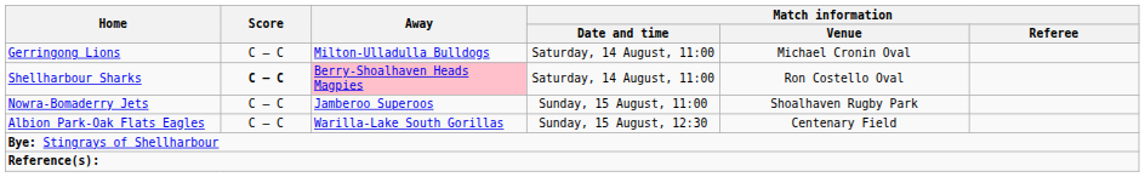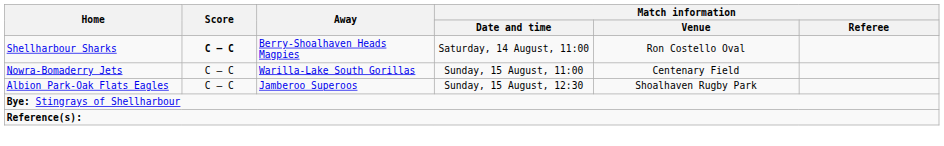 <table class="wikitable" width="100% text-align:center;">
 <tr>
 <th rowspan="2" width="19%">Home</th>
 <th rowspan="2" width="8%">Score</th>
 <th rowspan="2" width="19%">Away</th>
 <th colspan="3">Match information</th>
 </tr>
 <tr bgcolor="#CCCCCC">
 <th width="17%">Date and time</th>
 <th width="22%">Venue</th>
 <th>Referee</th>
 </tr>
 <tr>
-<td> <a href='#'>Gerringong Lions</a></td>
-<td style="text-align:center;">C – C</td>
-<td> <a href='#'>Milton-Ulladulla Bulldogs</a></td>
-<td style="text-align:center;">Saturday, 14 August, 11:00</td>
-<td style="text-align:center;">Michael Cronin Oval</td>
-<td style="text-align:center;"></td>
-</tr>
-<tr>
 <td> <a href='#'>Shellharbour Sharks</a></td>
 <td style="text-align:center;"><strong>C – C</strong></td>
-<td style="background: pink;"> <a href='#'>Berry-Shoalhaven Heads Magpies</a></td>
+<td> <a href='#'>Berry-Shoalhaven Heads Magpies</a></td>
 <td style="text-align:center;">Saturday, 14 August, 11:00</td>
 <td style="text-align:center;">Ron Costello Oval</td>
 <td style="text-align:center;"></td>
 </tr>
 <tr>
 <td> <a href='#'>Nowra-Bomaderry Jets</a></td>
 <td style="text-align:center;">C – C</td>
-<td> <a href='#'>Jamberoo Superoos</a></td>
+<td> <a href='#'>Warilla-Lake South Gorillas</a></td>
 <td style="text-align:center;">Sunday, 15 August, 11:00</td>
-<td style="text-align:center;">Shoalhaven Rugby Park</td>
+<td style="text-align:center;">Centenary Field</td>
 <td style="text-align:center;"></td>
 </tr>
 <tr>
 <td> <a href='#'>Albion Park-Oak Flats Eagles</a></td>
 <td style="text-align:center;">C – C</td>
-<td> <a href='#'>Warilla-Lake South Gorillas</a></td>
+<td> <a href='#'>Jamberoo Superoos</a></td>
 <td style="text-align:center;">Sunday, 15 August, 12:30</td>
-<td style="text-align:center;">Centenary Field</td>
+<td style="text-align:center;">Shoalhaven Rugby Park</td>
 <td style="text-align:center;"></td>
 </tr>
 <tr>
 <td colspan="6" align="centre"><strong>Bye:</strong>  <a href='#'>Stingrays of Shellharbour</a></td>
 </tr>
 <tr>
 <td colspan="6"><strong>Reference(s):</strong></td>
 </tr>
 </table>
